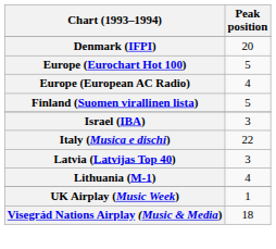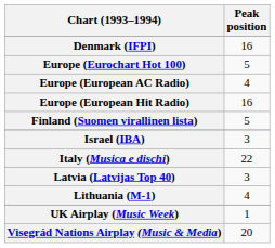 <table class="wikitable sortable plainrowheaders" style="text-align:center">
 <tr>
 <th>Chart (1993–1994)</th>
 <th>Peak<br>position</th>
 </tr>
 <tr>
 </tr>
 <tr>
 </tr>
 <tr>
 <th scope="row">Denmark (<a href='#'>IFPI</a>)</th>
-<td>20</td>
+<td>16</td>
 </tr>
 <tr>
 <th scope="row">Europe (<a href='#'>Eurochart Hot 100</a>)</th>
 <td>5</td>
 </tr>
 <tr>
 <th scope="row">Europe (European AC Radio)</th>
 <td>4</td>
+</tr>
+<tr>
+<th scope="row">Europe (European Hit Radio)</th>
+<td>16</td>
 </tr>
 <tr>
 <th scope="row">Finland (<a href='#'>Suomen virallinen lista</a>)</th>
 <td>5</td>
 </tr>
 <tr>
 </tr>
 <tr>
 </tr>
 <tr>
 <th scope="row">Israel (<a href='#'>IBA</a>)</th>
 <td>3</td>
 </tr>
 <tr>
 <th scope="row">Italy (<em><a href='#'>Musica e dischi</a></em>)</th>
 <td>22</td>
 </tr>
 <tr>
 <th scope="row">Latvia (<a href='#'>Latvijas Top 40</a>)</th>
 <td align="center">3</td>
 </tr>
 <tr>
 <th scope="row">Lithuania (<a href='#'>M-1</a>)</th>
 <td>4</td>
 </tr>
 <tr>
 </tr>
 <tr>
 </tr>
 <tr>
 </tr>
 <tr>
 </tr>
 <tr>
 </tr>
 <tr>
 </tr>
 <tr>
 <th scope="row">UK Airplay (<em><a href='#'>Music Week</a></em>)</th>
 <td>1</td>
 </tr>
 <tr>
 <th scope="row"><a href='#'>Visegrád Nations Airplay</a> <em>(<a href='#'>Music & Media</a></em>)</th>
-<td>18</td>
+<td>20</td>
 </tr>
 </table>
